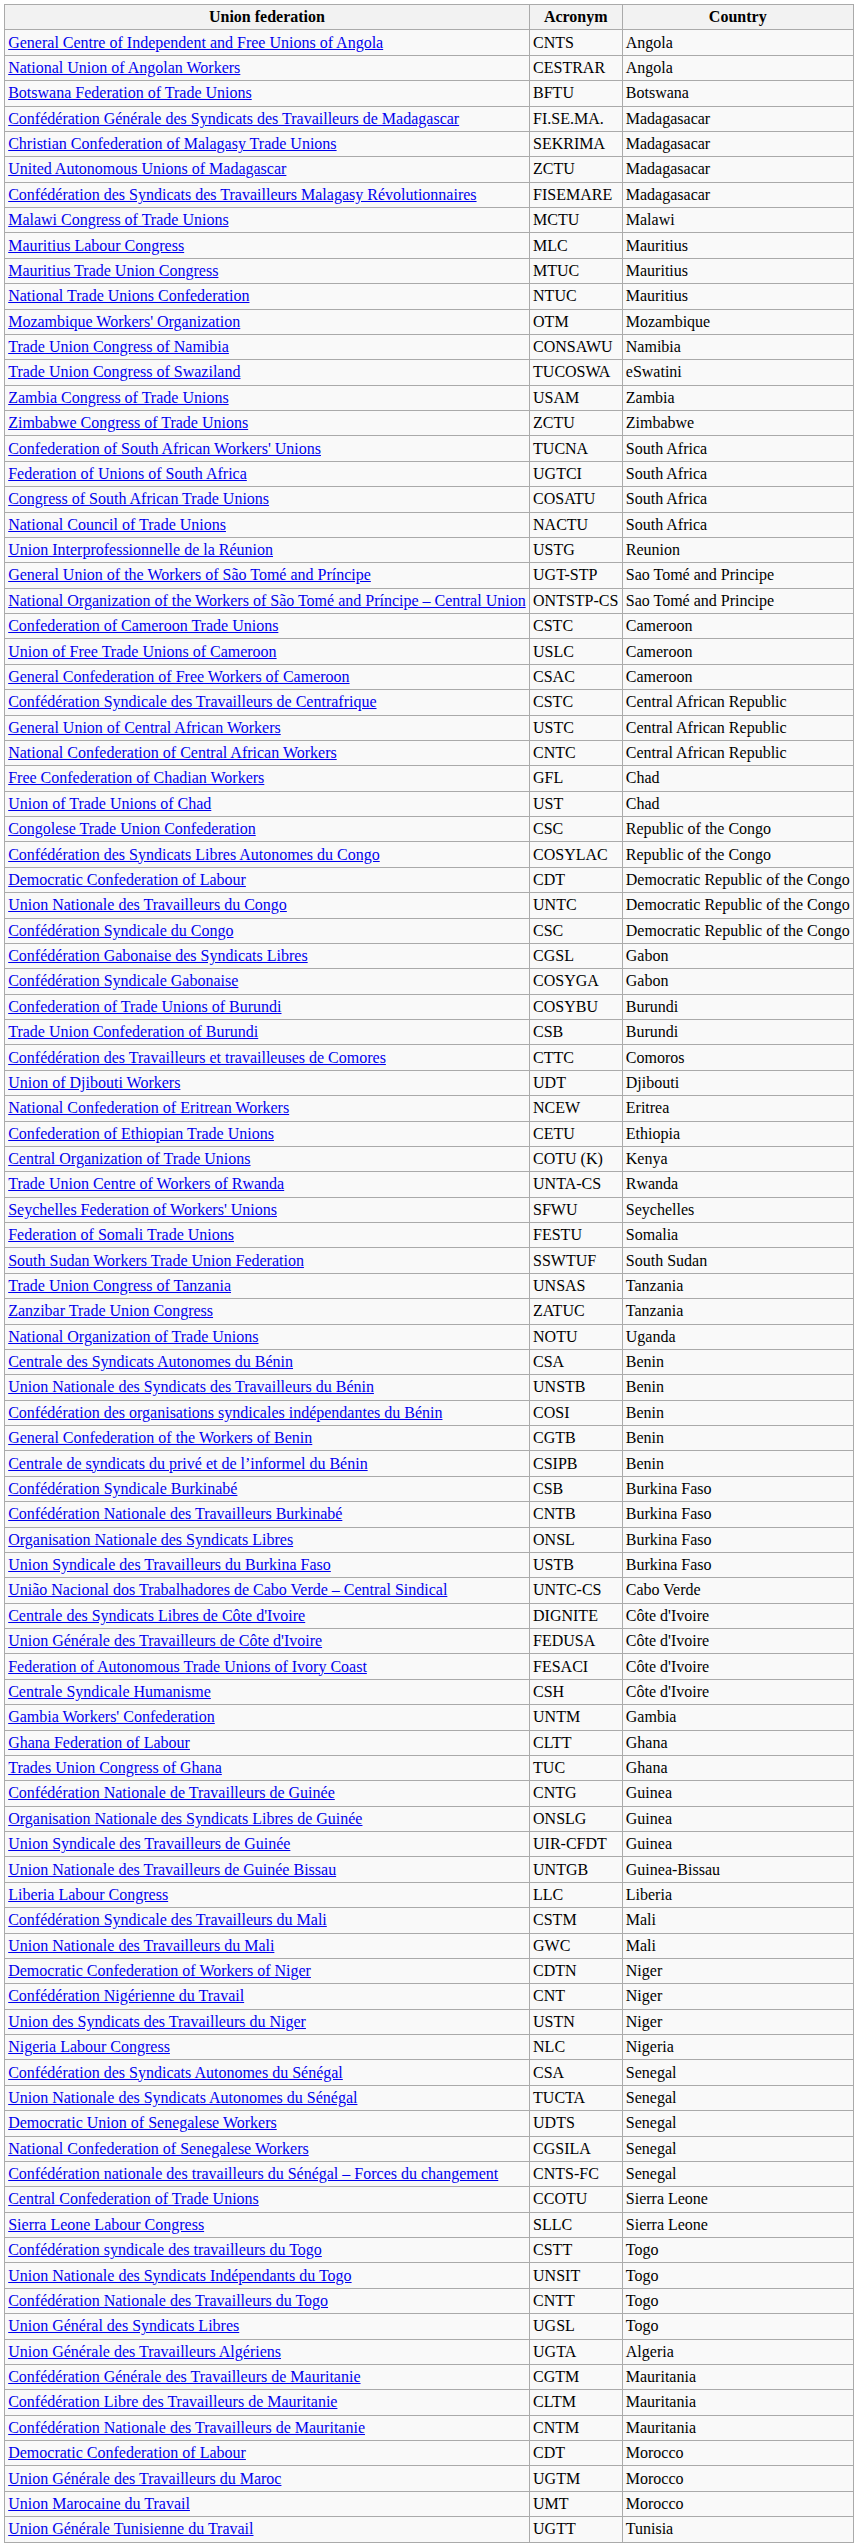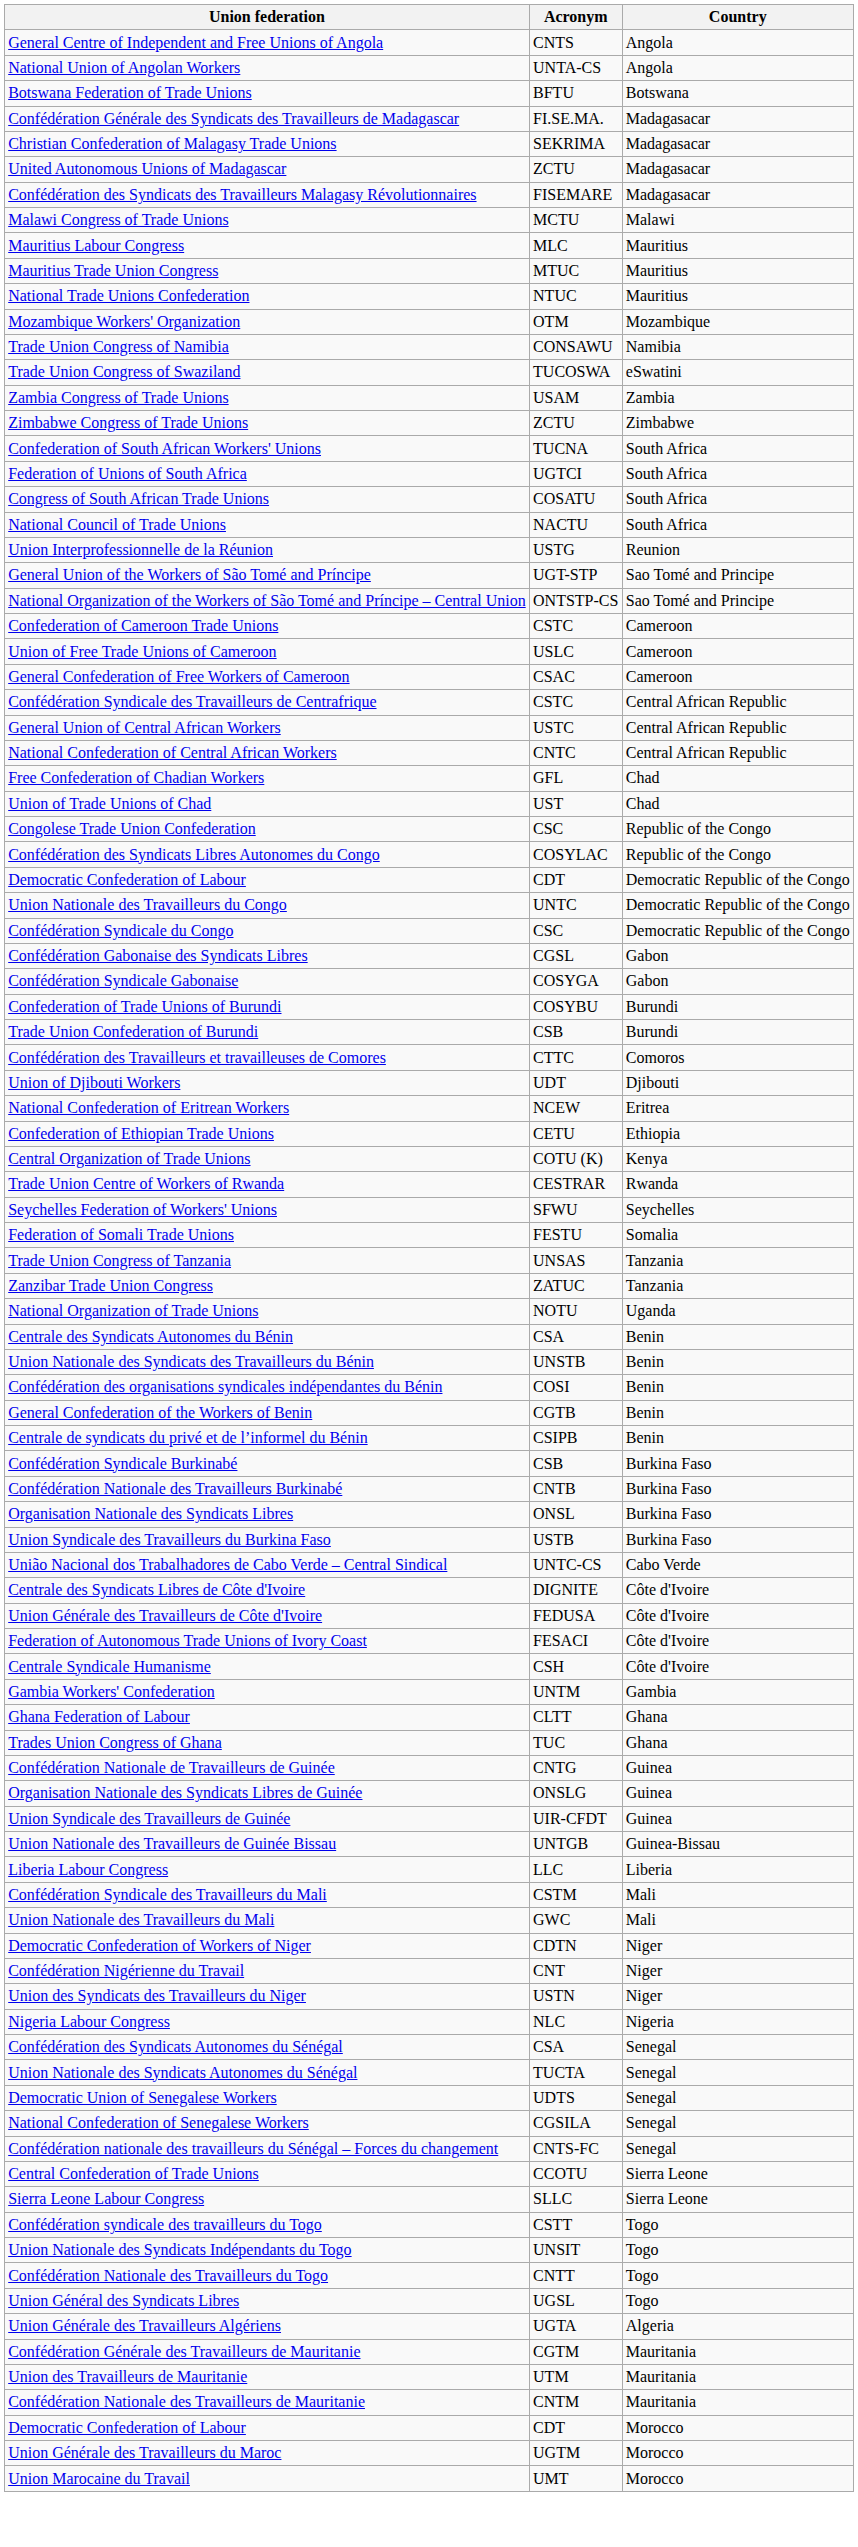 <table class="wikitable sortable">
 <tr>
 <th>Union federation</th>
 <th>Acronym</th>
 <th>Country</th>
 </tr>
 <tr>
 <td><a href='#'>General Centre of Independent and Free Unions of Angola</a></td>
 <td>CNTS</td>
 <td>Angola</td>
 </tr>
 <tr>
 <td><a href='#'>National Union of Angolan Workers</a></td>
-<td>CESTRAR</td>
+<td>UNTA-CS</td>
 <td>Angola</td>
 </tr>
 <tr>
 <td><a href='#'>Botswana Federation of Trade Unions</a></td>
 <td>BFTU</td>
 <td>Botswana</td>
 </tr>
 <tr>
 <td><a href='#'>Confédération Générale des Syndicats des Travailleurs de Madagascar</a></td>
 <td>FI.SE.MA.</td>
 <td>Madagasacar</td>
 </tr>
 <tr>
 <td><a href='#'>Christian Confederation of Malagasy Trade Unions</a></td>
 <td>SEKRIMA</td>
 <td>Madagasacar</td>
 </tr>
 <tr>
 <td><a href='#'>United Autonomous Unions of Madagascar</a></td>
 <td>ZCTU</td>
 <td>Madagasacar</td>
 </tr>
 <tr>
 <td><a href='#'>Confédération des Syndicats des Travailleurs Malagasy Révolutionnaires</a></td>
 <td>FISEMARE</td>
 <td>Madagasacar</td>
 </tr>
 <tr>
 <td><a href='#'>Malawi Congress of Trade Unions</a></td>
 <td>MCTU</td>
 <td>Malawi</td>
 </tr>
 <tr>
 <td><a href='#'>Mauritius Labour Congress</a></td>
 <td>MLC</td>
 <td>Mauritius</td>
 </tr>
 <tr>
 <td><a href='#'>Mauritius Trade Union Congress</a></td>
 <td>MTUC</td>
 <td>Mauritius</td>
 </tr>
 <tr>
 <td><a href='#'>National Trade Unions Confederation</a></td>
 <td>NTUC</td>
 <td>Mauritius</td>
 </tr>
 <tr>
 <td><a href='#'>Mozambique Workers' Organization</a></td>
 <td>OTM</td>
 <td>Mozambique</td>
 </tr>
 <tr>
 <td><a href='#'>Trade Union Congress of Namibia</a></td>
 <td>CONSAWU</td>
 <td>Namibia</td>
 </tr>
 <tr>
 <td><a href='#'>Trade Union Congress of Swaziland</a></td>
 <td>TUCOSWA</td>
 <td>eSwatini</td>
 </tr>
 <tr>
 <td><a href='#'>Zambia Congress of Trade Unions</a></td>
 <td>USAM</td>
 <td>Zambia</td>
 </tr>
 <tr>
 <td><a href='#'>Zimbabwe Congress of Trade Unions</a></td>
 <td>ZCTU</td>
 <td>Zimbabwe</td>
 </tr>
 <tr>
 <td><a href='#'>Confederation of South African Workers' Unions</a></td>
 <td>TUCNA</td>
 <td>South Africa</td>
 </tr>
 <tr>
 <td><a href='#'>Federation of Unions of South Africa</a></td>
 <td>UGTCI</td>
 <td>South Africa</td>
 </tr>
 <tr>
 <td><a href='#'>Congress of South African Trade Unions</a></td>
 <td>COSATU</td>
 <td>South Africa</td>
 </tr>
 <tr>
 <td><a href='#'>National Council of Trade Unions</a></td>
 <td>NACTU</td>
 <td>South Africa</td>
 </tr>
 <tr>
 <td><a href='#'>Union Interprofessionnelle de la Réunion</a></td>
 <td>USTG</td>
 <td>Reunion</td>
 </tr>
 <tr>
 <td><a href='#'>General Union of the Workers of São Tomé and Príncipe</a></td>
 <td>UGT-STP</td>
 <td>Sao Tomé and Principe</td>
 </tr>
 <tr>
 <td><a href='#'>National Organization of the Workers of São Tomé and Príncipe – Central Union</a></td>
 <td>ONTSTP-CS</td>
 <td>Sao Tomé and Principe</td>
 </tr>
 <tr>
 <td><a href='#'>Confederation of Cameroon Trade Unions</a></td>
 <td>CSTC</td>
 <td>Cameroon</td>
 </tr>
 <tr>
 <td><a href='#'>Union of Free Trade Unions of Cameroon</a></td>
 <td>USLC</td>
 <td>Cameroon</td>
 </tr>
 <tr>
 <td><a href='#'>General Confederation of Free Workers of Cameroon</a></td>
 <td>CSAC</td>
 <td>Cameroon</td>
 </tr>
 <tr>
 <td><a href='#'>Confédération Syndicale des Travailleurs de Centrafrique</a></td>
 <td>CSTC</td>
 <td>Central African Republic</td>
 </tr>
 <tr>
 <td><a href='#'>General Union of Central African Workers</a></td>
 <td>USTC</td>
 <td>Central African Republic</td>
 </tr>
 <tr>
 <td><a href='#'>National Confederation of Central African Workers</a></td>
 <td>CNTC</td>
 <td>Central African Republic</td>
 </tr>
 <tr>
 <td><a href='#'>Free Confederation of Chadian Workers</a></td>
 <td>GFL</td>
 <td>Chad</td>
 </tr>
 <tr>
 <td><a href='#'>Union of Trade Unions of Chad</a></td>
 <td>UST</td>
 <td>Chad</td>
 </tr>
 <tr>
 <td><a href='#'>Congolese Trade Union Confederation</a></td>
 <td>CSC</td>
 <td>Republic of the Congo</td>
 </tr>
 <tr>
 <td><a href='#'>Confédération des Syndicats Libres Autonomes du Congo</a></td>
 <td>COSYLAC</td>
 <td>Republic of the Congo</td>
 </tr>
 <tr>
 <td><a href='#'>Democratic Confederation of Labour</a></td>
 <td>CDT</td>
 <td>Democratic Republic of the Congo</td>
 </tr>
 <tr>
 <td><a href='#'>Union Nationale des Travailleurs du Congo</a></td>
 <td>UNTC</td>
 <td>Democratic Republic of the Congo</td>
 </tr>
 <tr>
 <td><a href='#'>Confédération Syndicale du Congo</a></td>
 <td>CSC</td>
 <td>Democratic Republic of the Congo</td>
 </tr>
 <tr>
 <td><a href='#'>Confédération Gabonaise des Syndicats Libres</a></td>
 <td>CGSL</td>
 <td>Gabon</td>
 </tr>
 <tr>
 <td><a href='#'>Confédération Syndicale Gabonaise</a></td>
 <td>COSYGA</td>
 <td>Gabon</td>
 </tr>
 <tr>
 <td><a href='#'>Confederation of Trade Unions of Burundi</a></td>
 <td>COSYBU</td>
 <td>Burundi</td>
 </tr>
 <tr>
 <td><a href='#'>Trade Union Confederation of Burundi</a></td>
 <td>CSB</td>
 <td>Burundi</td>
 </tr>
 <tr>
 <td><a href='#'>Confédération des Travailleurs et travailleuses de Comores</a></td>
 <td>CTTC</td>
 <td>Comoros</td>
 </tr>
 <tr>
 <td><a href='#'>Union of Djibouti Workers</a></td>
 <td>UDT</td>
 <td>Djibouti</td>
 </tr>
 <tr>
 <td><a href='#'>National Confederation of Eritrean Workers</a></td>
 <td>NCEW</td>
 <td>Eritrea</td>
 </tr>
 <tr>
 <td><a href='#'>Confederation of Ethiopian Trade Unions</a></td>
 <td>CETU</td>
 <td>Ethiopia</td>
 </tr>
 <tr>
 <td><a href='#'>Central Organization of Trade Unions</a></td>
 <td>COTU (K)</td>
 <td>Kenya</td>
 </tr>
 <tr>
 <td><a href='#'>Trade Union Centre of Workers of Rwanda</a></td>
-<td>UNTA-CS</td>
+<td>CESTRAR</td>
 <td>Rwanda</td>
 </tr>
 <tr>
 <td><a href='#'>Seychelles Federation of Workers' Unions</a></td>
 <td>SFWU</td>
 <td>Seychelles</td>
 </tr>
 <tr>
 <td><a href='#'>Federation of Somali Trade Unions</a></td>
 <td>FESTU</td>
 <td>Somalia</td>
-</tr>
-<tr>
-<td><a href='#'>South Sudan Workers Trade Union Federation</a></td>
-<td>SSWTUF</td>
-<td>South Sudan</td>
 </tr>
 <tr>
 <td><a href='#'>Trade Union Congress of Tanzania</a></td>
 <td>UNSAS</td>
 <td>Tanzania</td>
 </tr>
 <tr>
 <td><a href='#'>Zanzibar Trade Union Congress</a></td>
 <td>ZATUC</td>
 <td>Tanzania</td>
 </tr>
 <tr>
 <td><a href='#'>National Organization of Trade Unions</a></td>
 <td>NOTU</td>
 <td>Uganda</td>
 </tr>
 <tr>
 <td><a href='#'>Centrale des Syndicats Autonomes du Bénin</a></td>
 <td>CSA</td>
 <td>Benin</td>
 </tr>
 <tr>
 <td><a href='#'>Union Nationale des Syndicats des Travailleurs du Bénin</a></td>
 <td>UNSTB</td>
 <td>Benin</td>
 </tr>
 <tr>
 <td><a href='#'>Confédération des organisations syndicales indépendantes du Bénin</a></td>
 <td>COSI</td>
 <td>Benin</td>
 </tr>
 <tr>
 <td><a href='#'>General Confederation of the Workers of Benin</a></td>
 <td>CGTB</td>
 <td>Benin</td>
 </tr>
 <tr>
 <td><a href='#'>Centrale de syndicats du privé et de l’informel du Bénin</a></td>
 <td>CSIPB</td>
 <td>Benin</td>
 </tr>
 <tr>
 <td><a href='#'>Confédération Syndicale Burkinabé</a></td>
 <td>CSB</td>
 <td>Burkina Faso</td>
 </tr>
 <tr>
 <td><a href='#'>Confédération Nationale des Travailleurs Burkinabé</a></td>
 <td>CNTB</td>
 <td>Burkina Faso</td>
 </tr>
 <tr>
 <td><a href='#'>Organisation Nationale des Syndicats Libres</a></td>
 <td>ONSL</td>
 <td>Burkina Faso</td>
 </tr>
 <tr>
 <td><a href='#'>Union Syndicale des Travailleurs du Burkina Faso</a></td>
 <td>USTB</td>
 <td>Burkina Faso</td>
 </tr>
 <tr>
 <td><a href='#'>União Nacional dos Trabalhadores de Cabo Verde – Central Sindical</a></td>
 <td>UNTC-CS</td>
 <td>Cabo Verde</td>
 </tr>
 <tr>
 <td><a href='#'>Centrale des Syndicats Libres de Côte d'Ivoire</a></td>
 <td>DIGNITE</td>
 <td>Côte d'Ivoire</td>
 </tr>
 <tr>
 <td><a href='#'>Union Générale des Travailleurs de Côte d'Ivoire</a></td>
 <td>FEDUSA</td>
 <td>Côte d'Ivoire</td>
 </tr>
 <tr>
 <td><a href='#'>Federation of Autonomous Trade Unions of Ivory Coast</a></td>
 <td>FESACI</td>
 <td>Côte d'Ivoire</td>
 </tr>
 <tr>
 <td><a href='#'>Centrale Syndicale Humanisme</a></td>
 <td>CSH</td>
 <td>Côte d'Ivoire</td>
 </tr>
 <tr>
 <td><a href='#'>Gambia Workers' Confederation</a></td>
 <td>UNTM</td>
 <td>Gambia</td>
 </tr>
 <tr>
 <td><a href='#'>Ghana Federation of Labour</a></td>
 <td>CLTT</td>
 <td>Ghana</td>
 </tr>
 <tr>
 <td><a href='#'>Trades Union Congress of Ghana</a></td>
 <td>TUC</td>
 <td>Ghana</td>
 </tr>
 <tr>
 <td><a href='#'>Confédération Nationale de Travailleurs de Guinée</a></td>
 <td>CNTG</td>
 <td>Guinea</td>
 </tr>
 <tr>
 <td><a href='#'>Organisation Nationale des Syndicats Libres de Guinée</a></td>
 <td>ONSLG</td>
 <td>Guinea</td>
 </tr>
 <tr>
 <td><a href='#'>Union Syndicale des Travailleurs de Guinée</a></td>
 <td>UIR-CFDT</td>
 <td>Guinea</td>
 </tr>
 <tr>
 <td><a href='#'>Union Nationale des Travailleurs de Guinée Bissau</a></td>
 <td>UNTGB</td>
 <td>Guinea-Bissau</td>
 </tr>
 <tr>
 <td><a href='#'>Liberia Labour Congress</a></td>
 <td>LLC</td>
 <td>Liberia</td>
 </tr>
 <tr>
 <td><a href='#'>Confédération Syndicale des Travailleurs du Mali</a></td>
 <td>CSTM</td>
 <td>Mali</td>
 </tr>
 <tr>
 <td><a href='#'>Union Nationale des Travailleurs du Mali</a></td>
 <td>GWC</td>
 <td>Mali</td>
 </tr>
 <tr>
 <td><a href='#'>Democratic Confederation of Workers of Niger</a></td>
 <td>CDTN</td>
 <td>Niger</td>
 </tr>
 <tr>
 <td><a href='#'>Confédération Nigérienne du Travail</a></td>
 <td>CNT</td>
 <td>Niger</td>
 </tr>
 <tr>
 <td><a href='#'>Union des Syndicats des Travailleurs du Niger</a></td>
 <td>USTN</td>
 <td>Niger</td>
 </tr>
 <tr>
 <td><a href='#'>Nigeria Labour Congress</a></td>
 <td>NLC</td>
 <td>Nigeria</td>
 </tr>
 <tr>
 <td><a href='#'>Confédération des Syndicats Autonomes du Sénégal</a></td>
 <td>CSA</td>
 <td>Senegal</td>
 </tr>
 <tr>
 <td><a href='#'>Union Nationale des Syndicats Autonomes du Sénégal</a></td>
 <td>TUCTA</td>
 <td>Senegal</td>
 </tr>
 <tr>
 <td><a href='#'>Democratic Union of Senegalese Workers</a></td>
 <td>UDTS</td>
 <td>Senegal</td>
 </tr>
 <tr>
 <td><a href='#'>National Confederation of Senegalese Workers</a></td>
 <td>CGSILA</td>
 <td>Senegal</td>
 </tr>
 <tr>
 <td><a href='#'>Confédération nationale des travailleurs du Sénégal – Forces du changement</a></td>
 <td>CNTS-FC</td>
 <td>Senegal</td>
 </tr>
 <tr>
 <td><a href='#'>Central Confederation of Trade Unions</a></td>
 <td>CCOTU</td>
 <td>Sierra Leone</td>
 </tr>
 <tr>
 <td><a href='#'>Sierra Leone Labour Congress</a></td>
 <td>SLLC</td>
 <td>Sierra Leone</td>
 </tr>
 <tr>
 <td><a href='#'>Confédération syndicale des travailleurs du Togo</a></td>
 <td>CSTT</td>
 <td>Togo</td>
 </tr>
 <tr>
 <td><a href='#'>Union Nationale des Syndicats Indépendants du Togo</a></td>
 <td>UNSIT</td>
 <td>Togo</td>
 </tr>
 <tr>
 <td><a href='#'>Confédération Nationale des Travailleurs du Togo</a></td>
 <td>CNTT</td>
 <td>Togo</td>
 </tr>
 <tr>
 <td><a href='#'>Union Général des Syndicats Libres</a></td>
 <td>UGSL</td>
 <td>Togo</td>
 </tr>
 <tr>
 <td><a href='#'>Union Générale des Travailleurs Algériens</a></td>
 <td>UGTA</td>
 <td>Algeria</td>
 </tr>
 <tr>
 <td><a href='#'>Confédération Générale des Travailleurs de Mauritanie</a></td>
 <td>CGTM</td>
 <td>Mauritania</td>
 </tr>
 <tr>
-<td><a href='#'>Confédération Libre des Travailleurs de Mauritanie</a></td>
-<td>CLTM</td>
+<td><a href='#'>Union des Travailleurs de Mauritanie</a></td>
+<td>UTM</td>
 <td>Mauritania</td>
 </tr>
 <tr>
 <td><a href='#'>Confédération Nationale des Travailleurs de Mauritanie</a></td>
 <td>CNTM</td>
 <td>Mauritania</td>
 </tr>
 <tr>
 <td><a href='#'>Democratic Confederation of Labour</a></td>
 <td>CDT</td>
 <td>Morocco</td>
 </tr>
 <tr>
 <td><a href='#'>Union Générale des Travailleurs du Maroc</a></td>
 <td>UGTM</td>
 <td>Morocco</td>
 </tr>
 <tr>
 <td><a href='#'>Union Marocaine du Travail</a></td>
 <td>UMT</td>
 <td>Morocco</td>
 </tr>
-<tr>
-<td><a href='#'>Union Générale Tunisienne du Travail</a></td>
-<td>UGTT</td>
-<td>Tunisia</td>
-</tr>
 </table>
